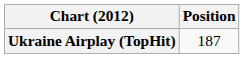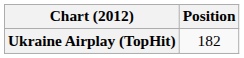 <table class="wikitable plainrowheaders" style="text-align:center;">
 <tr>
 <th scope="col">Chart (2012)</th>
 <th scope="col">Position</th>
 </tr>
 <tr>
 <th scope="row">Ukraine Airplay (TopHit)</th>
-<td>187</td>
+<td>182</td>
 </tr>
 </table>
